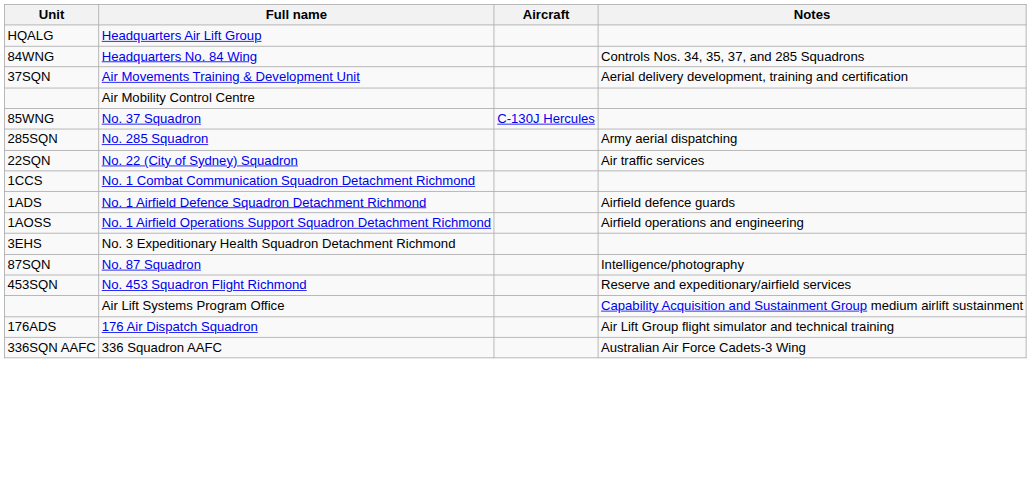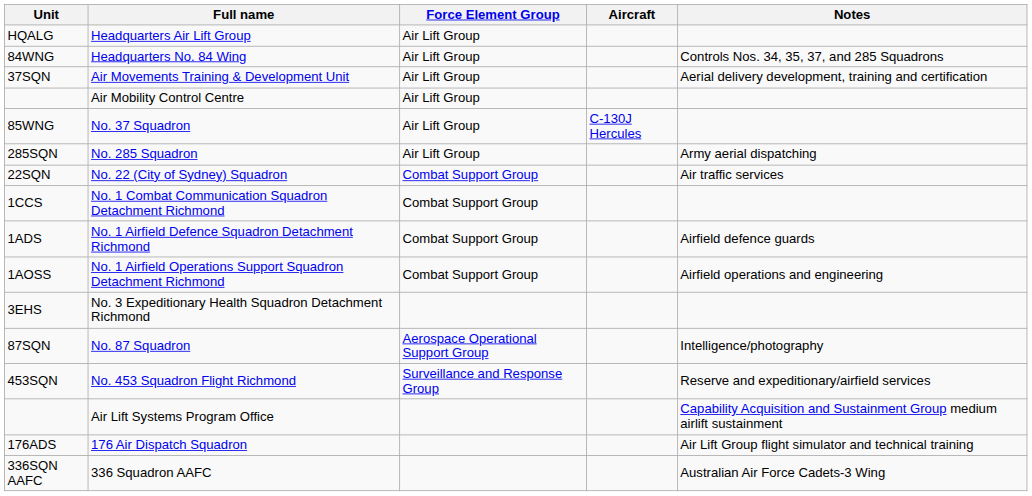 <table class="wikitable sortable">
 <tr>
 <th>Unit</th>
 <th>Full name</th>
+<th><a href='#'>Force Element Group</a></th>
 <th>Aircraft</th>
 <th>Notes</th>
 </tr>
 <tr>
 <td>HQALG</td>
 <td><a href='#'>Headquarters Air Lift Group</a></td>
+<td>Air Lift Group</td>
 <td></td>
 <td></td>
 </tr>
 <tr>
 <td>84WNG</td>
 <td><a href='#'>Headquarters No. 84 Wing</a></td>
+<td>Air Lift Group</td>
 <td></td>
 <td>Controls Nos. 34, 35, 37, and 285 Squadrons</td>
 </tr>
 <tr>
 <td>37SQN</td>
 <td><a href='#'>Air Movements Training & Development Unit</a></td>
+<td>Air Lift Group</td>
 <td></td>
 <td>Aerial delivery development, training and certification</td>
 </tr>
 <tr>
 <td></td>
 <td>Air Mobility Control Centre</td>
+<td>Air Lift Group</td>
 <td></td>
 <td></td>
 </tr>
 <tr>
 <td>85WNG</td>
 <td><a href='#'>No. 37 Squadron</a></td>
+<td>Air Lift Group</td>
 <td><a href='#'>C-130J Hercules</a></td>
 <td></td>
 </tr>
 <tr>
 <td>285SQN</td>
 <td><a href='#'>No. 285 Squadron</a></td>
+<td>Air Lift Group</td>
 <td></td>
 <td>Army aerial dispatching</td>
 </tr>
 <tr>
 <td>22SQN</td>
 <td><a href='#'>No. 22 (City of Sydney) Squadron</a></td>
+<td><a href='#'>Combat Support Group</a></td>
 <td></td>
 <td>Air traffic services</td>
 </tr>
 <tr>
 <td>1CCS</td>
 <td><a href='#'>No. 1 Combat Communication Squadron Detachment Richmond</a></td>
+<td>Combat Support Group</td>
 <td></td>
 <td></td>
 </tr>
 <tr>
 <td>1ADS</td>
 <td><a href='#'>No. 1 Airfield Defence Squadron Detachment Richmond</a></td>
+<td>Combat Support Group</td>
 <td></td>
 <td>Airfield defence guards</td>
 </tr>
 <tr>
 <td>1AOSS</td>
 <td><a href='#'>No. 1 Airfield Operations Support Squadron Detachment Richmond</a></td>
+<td>Combat Support Group</td>
 <td></td>
 <td>Airfield operations and engineering</td>
 </tr>
 <tr>
 <td>3EHS</td>
 <td>No. 3 Expeditionary Health Squadron Detachment Richmond</td>
 <td></td>
 <td></td>
+<td></td>
 </tr>
 <tr>
 <td>87SQN</td>
 <td><a href='#'>No. 87 Squadron</a></td>
+<td><a href='#'>Aerospace Operational Support Group</a></td>
 <td></td>
 <td>Intelligence/photography</td>
 </tr>
 <tr>
 <td>453SQN</td>
 <td><a href='#'>No. 453 Squadron Flight Richmond</a></td>
+<td><a href='#'>Surveillance and Response Group</a></td>
 <td></td>
 <td>Reserve and expeditionary/airfield services</td>
 </tr>
 <tr>
 <td></td>
 <td>Air Lift Systems Program Office</td>
 <td></td>
+<td></td>
 <td><a href='#'>Capability Acquisition and Sustainment Group</a> medium airlift sustainment</td>
 </tr>
 <tr>
 <td>176ADS</td>
 <td><a href='#'>176 Air Dispatch Squadron</a></td>
+<td></td>
 <td></td>
 <td>Air Lift Group flight simulator and technical training</td>
 </tr>
 <tr>
 <td>336SQN AAFC</td>
 <td>336 Squadron AAFC</td>
 <td></td>
+<td></td>
 <td>Australian Air Force Cadets-3 Wing</td>
 </tr>
 </table>
